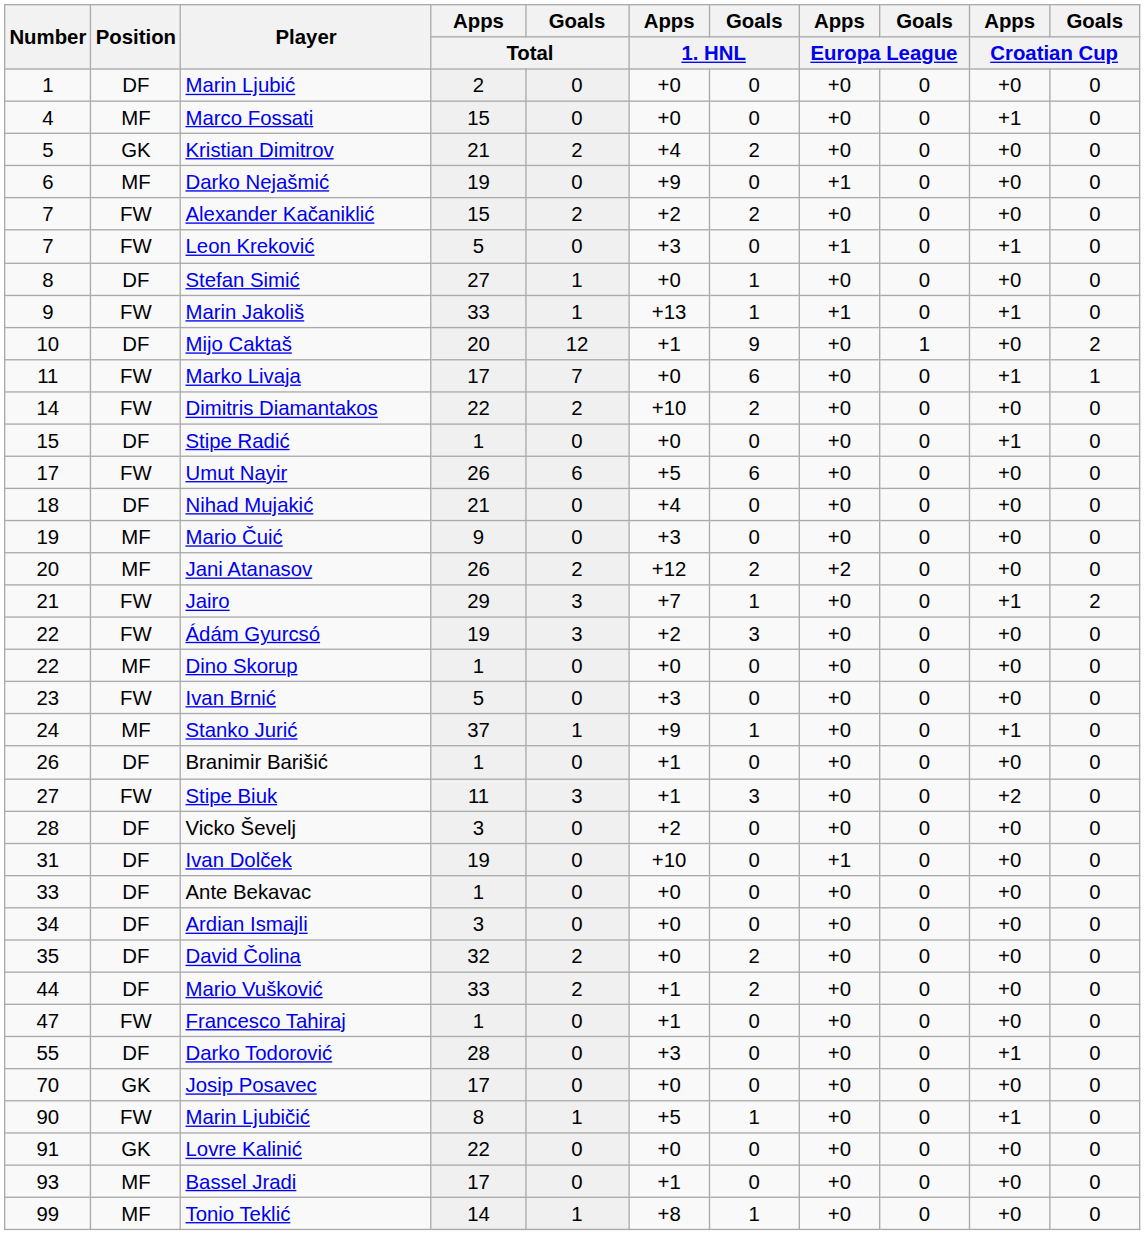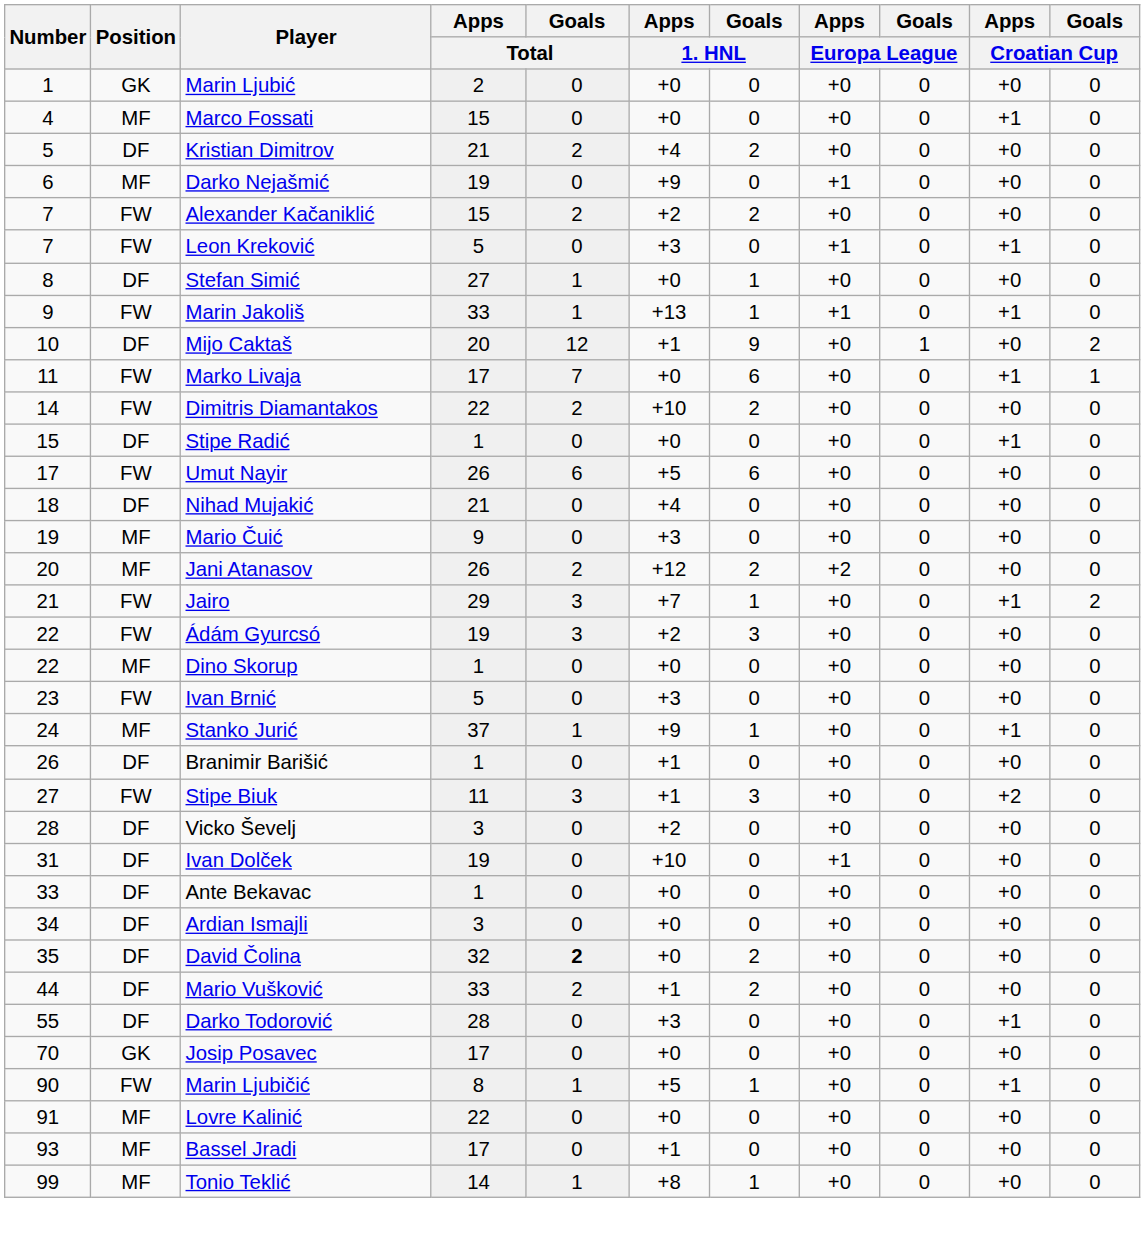 <table class="wikitable sortable" style="font-size: 95%; text-align: center;">
 <tr>
 <th width=40 rowspan="2" align="center">Number</th>
 <th width=40 rowspan="2" align="center">Position</th>
 <th width=180 rowspan="2" align="center">Player</th>
 <th>Apps</th>
 <th>Goals</th>
 <th>Apps</th>
 <th>Goals</th>
 <th>Apps</th>
 <th>Goals</th>
 <th>Apps</th>
 <th>Goals</th>
 </tr>
 <tr>
 <th class="unsortable" width=140 colspan="2" align="center">Total</th>
 <th class="unsortable" width=120 colspan="2" align="center"><a href='#'>1. HNL</a></th>
 <th class="unsortable" width=120 colspan="2" align="center"><a href='#'>Europa League</a></th>
 <th class="unsortable" width=120 colspan="2" align="center"><a href='#'>Croatian Cup</a></th>
 </tr>
 <tr>
 <td>1</td>
-<td>DF</td>
+<td>GK</td>
 <td style="text-align:left;"> <a href='#'>Marin Ljubić</a></td>
 <td style="background: #F0F0F0">2</td>
 <td style="background: #F0F0F0">0</td>
 <td>+0</td>
 <td>0</td>
 <td>+0</td>
 <td>0</td>
 <td>+0</td>
 <td>0</td>
 </tr>
 <tr>
 <td>4</td>
 <td>MF</td>
 <td style="text-align:left;"> <a href='#'>Marco Fossati</a></td>
 <td style="background: #F0F0F0">15</td>
 <td style="background: #F0F0F0">0</td>
 <td>+0</td>
 <td>0</td>
 <td>+0</td>
 <td>0</td>
 <td>+1</td>
 <td>0</td>
 </tr>
 <tr>
 <td>5</td>
-<td>GK</td>
+<td>DF</td>
 <td style="text-align:left;"> <a href='#'>Kristian Dimitrov</a></td>
 <td style="background: #F0F0F0">21</td>
 <td style="background: #F0F0F0">2</td>
 <td>+4</td>
 <td>2</td>
 <td>+0</td>
 <td>0</td>
 <td>+0</td>
 <td>0</td>
 </tr>
 <tr>
 <td>6</td>
 <td>MF</td>
 <td style="text-align:left;"> <a href='#'>Darko Nejašmić</a></td>
 <td style="background: #F0F0F0">19</td>
 <td style="background: #F0F0F0">0</td>
 <td>+9</td>
 <td>0</td>
 <td>+1</td>
 <td>0</td>
 <td>+0</td>
 <td>0</td>
 </tr>
 <tr>
 <td>7</td>
 <td>FW</td>
 <td style="text-align:left;"> <a href='#'>Alexander Kačaniklić</a></td>
 <td style="background: #F0F0F0">15</td>
 <td style="background: #F0F0F0">2</td>
 <td>+2</td>
 <td>2</td>
 <td>+0</td>
 <td>0</td>
 <td>+0</td>
 <td>0</td>
 </tr>
 <tr>
 <td>7</td>
 <td>FW</td>
 <td style="text-align:left;"> <a href='#'>Leon Kreković</a></td>
 <td style="background: #F0F0F0">5</td>
 <td style="background: #F0F0F0">0</td>
 <td>+3</td>
 <td>0</td>
 <td>+1</td>
 <td>0</td>
 <td>+1</td>
 <td>0</td>
 </tr>
 <tr>
 <td>8</td>
 <td>DF</td>
 <td style="text-align:left;"> <a href='#'>Stefan Simić</a></td>
 <td style="background: #F0F0F0">27</td>
 <td style="background: #F0F0F0">1</td>
 <td>+0</td>
 <td>1</td>
 <td>+0</td>
 <td>0</td>
 <td>+0</td>
 <td>0</td>
 </tr>
 <tr>
 <td>9</td>
 <td>FW</td>
 <td style="text-align:left;"> <a href='#'>Marin Jakoliš</a></td>
 <td style="background: #F0F0F0">33</td>
 <td style="background: #F0F0F0">1</td>
 <td>+13</td>
 <td>1</td>
 <td>+1</td>
 <td>0</td>
 <td>+1</td>
 <td>0</td>
 </tr>
 <tr>
 <td>10</td>
 <td>DF</td>
 <td style="text-align:left;"> <a href='#'>Mijo Caktaš</a></td>
 <td style="background: #F0F0F0">20</td>
 <td style="background: #F0F0F0">12</td>
 <td>+1</td>
 <td>9</td>
 <td>+0</td>
 <td>1</td>
 <td>+0</td>
 <td>2</td>
 </tr>
 <tr>
 <td>11</td>
 <td>FW</td>
 <td style="text-align:left;"> <a href='#'>Marko Livaja</a></td>
 <td style="background: #F0F0F0">17</td>
 <td style="background: #F0F0F0">7</td>
 <td>+0</td>
 <td>6</td>
 <td>+0</td>
 <td>0</td>
 <td>+1</td>
 <td>1</td>
 </tr>
 <tr>
 <td>14</td>
 <td>FW</td>
 <td style="text-align:left;"> <a href='#'>Dimitris Diamantakos</a></td>
 <td style="background: #F0F0F0">22</td>
 <td style="background: #F0F0F0">2</td>
 <td>+10</td>
 <td>2</td>
 <td>+0</td>
 <td>0</td>
 <td>+0</td>
 <td>0</td>
 </tr>
 <tr>
 <td>15</td>
 <td>DF</td>
 <td style="text-align:left;"> <a href='#'>Stipe Radić</a></td>
 <td style="background: #F0F0F0">1</td>
 <td style="background: #F0F0F0">0</td>
 <td>+0</td>
 <td>0</td>
 <td>+0</td>
 <td>0</td>
 <td>+1</td>
 <td>0</td>
 </tr>
 <tr>
 <td>17</td>
 <td>FW</td>
 <td style="text-align:left;"> <a href='#'>Umut Nayir</a></td>
 <td style="background: #F0F0F0">26</td>
 <td style="background: #F0F0F0">6</td>
 <td>+5</td>
 <td>6</td>
 <td>+0</td>
 <td>0</td>
 <td>+0</td>
 <td>0</td>
 </tr>
 <tr>
 <td>18</td>
 <td>DF</td>
 <td style="text-align:left;"> <a href='#'>Nihad Mujakić</a></td>
 <td style="background: #F0F0F0">21</td>
 <td style="background: #F0F0F0">0</td>
 <td>+4</td>
 <td>0</td>
 <td>+0</td>
 <td>0</td>
 <td>+0</td>
 <td>0</td>
 </tr>
 <tr>
 <td>19</td>
 <td>MF</td>
 <td style="text-align:left;"> <a href='#'>Mario Čuić</a></td>
 <td style="background: #F0F0F0">9</td>
 <td style="background: #F0F0F0">0</td>
 <td>+3</td>
 <td>0</td>
 <td>+0</td>
 <td>0</td>
 <td>+0</td>
 <td>0</td>
 </tr>
 <tr>
 <td>20</td>
 <td>MF</td>
 <td style="text-align:left;"> <a href='#'>Jani Atanasov</a></td>
 <td style="background: #F0F0F0">26</td>
 <td style="background: #F0F0F0">2</td>
 <td>+12</td>
 <td>2</td>
 <td>+2</td>
 <td>0</td>
 <td>+0</td>
 <td>0</td>
 </tr>
 <tr>
 <td>21</td>
 <td>FW</td>
 <td style="text-align:left;"> <a href='#'>Jairo</a></td>
 <td style="background: #F0F0F0">29</td>
 <td style="background: #F0F0F0">3</td>
 <td>+7</td>
 <td>1</td>
 <td>+0</td>
 <td>0</td>
 <td>+1</td>
 <td>2</td>
 </tr>
 <tr>
 <td>22</td>
 <td>FW</td>
 <td style="text-align:left;"> <a href='#'>Ádám Gyurcsó</a></td>
 <td style="background: #F0F0F0">19</td>
 <td style="background: #F0F0F0">3</td>
 <td>+2</td>
 <td>3</td>
 <td>+0</td>
 <td>0</td>
 <td>+0</td>
 <td>0</td>
 </tr>
 <tr>
 <td>22</td>
 <td>MF</td>
 <td style="text-align:left;"> <a href='#'>Dino Skorup</a></td>
 <td style="background: #F0F0F0">1</td>
 <td style="background: #F0F0F0">0</td>
 <td>+0</td>
 <td>0</td>
 <td>+0</td>
 <td>0</td>
 <td>+0</td>
 <td>0</td>
 </tr>
 <tr>
 <td>23</td>
 <td>FW</td>
 <td style="text-align:left;"> <a href='#'>Ivan Brnić</a></td>
 <td style="background: #F0F0F0">5</td>
 <td style="background: #F0F0F0">0</td>
 <td>+3</td>
 <td>0</td>
 <td>+0</td>
 <td>0</td>
 <td>+0</td>
 <td>0</td>
 </tr>
 <tr>
 <td>24</td>
 <td>MF</td>
 <td style="text-align:left;"> <a href='#'>Stanko Jurić</a></td>
 <td style="background: #F0F0F0">37</td>
 <td style="background: #F0F0F0">1</td>
 <td>+9</td>
 <td>1</td>
 <td>+0</td>
 <td>0</td>
 <td>+1</td>
 <td>0</td>
 </tr>
 <tr>
 <td>26</td>
 <td>DF</td>
 <td style="text-align:left;"> Branimir Barišić</td>
 <td style="background: #F0F0F0">1</td>
 <td style="background: #F0F0F0">0</td>
 <td>+1</td>
 <td>0</td>
 <td>+0</td>
 <td>0</td>
 <td>+0</td>
 <td>0</td>
 </tr>
 <tr>
 <td>27</td>
 <td>FW</td>
 <td style="text-align:left;"> <a href='#'>Stipe Biuk</a></td>
 <td style="background: #F0F0F0">11</td>
 <td style="background: #F0F0F0">3</td>
 <td>+1</td>
 <td>3</td>
 <td>+0</td>
 <td>0</td>
 <td>+2</td>
 <td>0</td>
 </tr>
 <tr>
 <td>28</td>
 <td>DF</td>
 <td style="text-align:left;"> Vicko Ševelj</td>
 <td style="background: #F0F0F0">3</td>
 <td style="background: #F0F0F0">0</td>
 <td>+2</td>
 <td>0</td>
 <td>+0</td>
 <td>0</td>
 <td>+0</td>
 <td>0</td>
 </tr>
 <tr>
 <td>31</td>
 <td>DF</td>
 <td style="text-align:left;"> <a href='#'>Ivan Dolček</a></td>
 <td style="background: #F0F0F0">19</td>
 <td style="background: #F0F0F0">0</td>
 <td>+10</td>
 <td>0</td>
 <td>+1</td>
 <td>0</td>
 <td>+0</td>
 <td>0</td>
 </tr>
 <tr>
 <td>33</td>
 <td>DF</td>
 <td style="text-align:left;"> Ante Bekavac</td>
 <td style="background: #F0F0F0">1</td>
 <td style="background: #F0F0F0">0</td>
 <td>+0</td>
 <td>0</td>
 <td>+0</td>
 <td>0</td>
 <td>+0</td>
 <td>0</td>
 </tr>
 <tr>
 <td>34</td>
 <td>DF</td>
 <td style="text-align:left;"> <a href='#'>Ardian Ismajli</a></td>
 <td style="background: #F0F0F0">3</td>
 <td style="background: #F0F0F0">0</td>
 <td>+0</td>
 <td>0</td>
 <td>+0</td>
 <td>0</td>
 <td>+0</td>
 <td>0</td>
 </tr>
 <tr>
 <td>35</td>
 <td>DF</td>
 <td style="text-align:left;"> <a href='#'>David Čolina</a></td>
 <td style="background: #F0F0F0">32</td>
-<td style="background: #F0F0F0">2</td>
+<td style="background: #F0F0F0"><strong>2</strong></td>
 <td>+0</td>
 <td>2</td>
 <td>+0</td>
 <td>0</td>
 <td>+0</td>
 <td>0</td>
 </tr>
 <tr>
 <td>44</td>
 <td>DF</td>
 <td style="text-align:left;"> <a href='#'>Mario Vušković</a></td>
 <td style="background: #F0F0F0">33</td>
 <td style="background: #F0F0F0">2</td>
 <td>+1</td>
 <td>2</td>
-<td>+0</td>
-<td>0</td>
-<td>+0</td>
-<td>0</td>
-</tr>
-<tr>
-<td>47</td>
-<td>FW</td>
-<td style="text-align:left;"> <a href='#'>Francesco Tahiraj</a></td>
-<td style="background: #F0F0F0">1</td>
-<td style="background: #F0F0F0">0</td>
-<td>+1</td>
-<td>0</td>
 <td>+0</td>
 <td>0</td>
 <td>+0</td>
 <td>0</td>
 </tr>
 <tr>
 <td>55</td>
 <td>DF</td>
 <td style="text-align:left;"> <a href='#'>Darko Todorović</a></td>
 <td style="background: #F0F0F0">28</td>
 <td style="background: #F0F0F0">0</td>
 <td>+3</td>
 <td>0</td>
 <td>+0</td>
 <td>0</td>
 <td>+1</td>
 <td>0</td>
 </tr>
 <tr>
 <td>70</td>
 <td>GK</td>
 <td style="text-align:left;"> <a href='#'>Josip Posavec</a></td>
 <td style="background: #F0F0F0">17</td>
 <td style="background: #F0F0F0">0</td>
 <td>+0</td>
 <td>0</td>
 <td>+0</td>
 <td>0</td>
 <td>+0</td>
 <td>0</td>
 </tr>
 <tr>
 <td>90</td>
 <td>FW</td>
 <td style="text-align:left;"> <a href='#'>Marin Ljubičić</a></td>
 <td style="background: #F0F0F0">8</td>
 <td style="background: #F0F0F0">1</td>
 <td>+5</td>
 <td>1</td>
 <td>+0</td>
 <td>0</td>
 <td>+1</td>
 <td>0</td>
 </tr>
 <tr>
 <td>91</td>
-<td>GK</td>
+<td>MF</td>
 <td style="text-align:left;"> <a href='#'>Lovre Kalinić</a></td>
 <td style="background: #F0F0F0">22</td>
 <td style="background: #F0F0F0">0</td>
 <td>+0</td>
 <td>0</td>
 <td>+0</td>
 <td>0</td>
 <td>+0</td>
 <td>0</td>
 </tr>
 <tr>
 <td>93</td>
 <td>MF</td>
 <td style="text-align:left;"> <a href='#'>Bassel Jradi</a></td>
 <td style="background: #F0F0F0">17</td>
 <td style="background: #F0F0F0">0</td>
 <td>+1</td>
 <td>0</td>
 <td>+0</td>
 <td>0</td>
 <td>+0</td>
 <td>0</td>
 </tr>
 <tr>
 <td>99</td>
 <td>MF</td>
 <td style="text-align:left;"> <a href='#'>Tonio Teklić</a></td>
 <td style="background: #F0F0F0">14</td>
 <td style="background: #F0F0F0">1</td>
 <td>+8</td>
 <td>1</td>
 <td>+0</td>
 <td>0</td>
 <td>+0</td>
 <td>0</td>
 </tr>
 </table>
